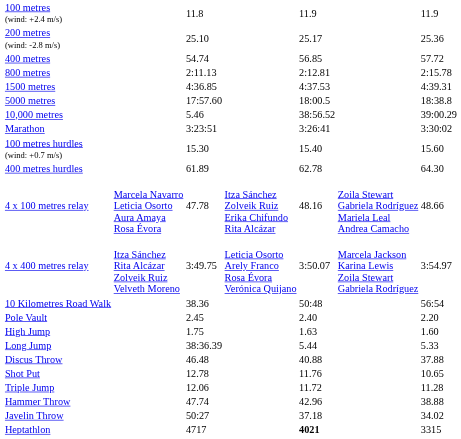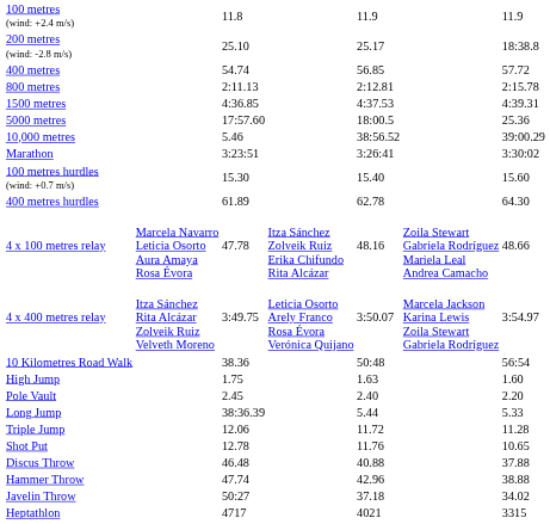 <table>
 <tr>
 <td><a href='#'>100 metres</a><br><small>(wind: +2.4 m/s)</small></td>
 <td></td>
 <td>11.8</td>
 <td></td>
 <td>11.9</td>
 <td></td>
 <td>11.9</td>
 </tr>
 <tr>
 <td><a href='#'>200 metres</a><br><small>(wind: -2.8 m/s)</small></td>
 <td></td>
 <td>25.10</td>
 <td></td>
 <td>25.17</td>
 <td></td>
-<td>25.36</td>
+<td>18:38.8</td>
 </tr>
 <tr>
 <td><a href='#'>400 metres</a></td>
 <td></td>
 <td>54.74 </td>
 <td></td>
 <td>56.85</td>
 <td></td>
 <td>57.72</td>
 </tr>
 <tr>
 <td><a href='#'>800 metres</a></td>
 <td></td>
 <td>2:11.13 </td>
 <td></td>
 <td>2:12.81</td>
 <td></td>
 <td>2:15.78</td>
 </tr>
 <tr>
 <td><a href='#'>1500 metres</a></td>
 <td></td>
 <td>4:36.85 </td>
 <td></td>
 <td>4:37.53</td>
 <td></td>
 <td>4:39.31</td>
 </tr>
 <tr>
 <td><a href='#'>5000 metres</a></td>
 <td></td>
 <td>17:57.60</td>
 <td></td>
 <td>18:00.5</td>
 <td></td>
-<td>18:38.8</td>
+<td>25.36</td>
 </tr>
 <tr>
 <td><a href='#'>10,000 metres</a></td>
 <td></td>
 <td>5.46 </td>
 <td></td>
 <td>38:56.52</td>
 <td></td>
 <td>39:00.29</td>
 </tr>
 <tr>
 <td><a href='#'>Marathon</a></td>
 <td></td>
 <td>3:23:51</td>
 <td></td>
 <td>3:26:41</td>
 <td></td>
 <td>3:30:02</td>
 </tr>
 <tr>
 <td><a href='#'>100 metres hurdles</a><br><small>(wind: +0.7 m/s)</small></td>
 <td></td>
 <td>15.30</td>
 <td></td>
 <td>15.40</td>
 <td></td>
 <td>15.60</td>
 </tr>
 <tr>
 <td><a href='#'>400 metres hurdles</a></td>
 <td></td>
 <td>61.89 </td>
 <td></td>
 <td>62.78</td>
 <td></td>
 <td>64.30</td>
 </tr>
 <tr>
 <td><a href='#'>4 x 100 metres relay</a></td>
 <td> <br> <a href='#'>Marcela Navarro</a> <br> <a href='#'>Leticia Osorto</a> <br> <a href='#'>Aura Amaya</a> <br> <a href='#'>Rosa Évora</a></td>
 <td>47.78 </td>
 <td> <br> <a href='#'>Itza Sánchez</a> <br> <a href='#'>Zolveik Ruiz</a>  <br> <a href='#'>Erika Chifundo</a> <br> <a href='#'>Rita Alcázar</a> <br></td>
 <td>48.16</td>
 <td> <br> <a href='#'>Zoila Stewart</a> <br> <a href='#'>Gabriela Rodríguez</a> <br> <a href='#'>Mariela Leal</a> <br> <a href='#'>Andrea Camacho</a></td>
 <td>48.66</td>
 </tr>
 <tr>
 <td><a href='#'>4 x 400 metres relay</a></td>
 <td>  <br> <a href='#'>Itza Sánchez</a> <br> <a href='#'>Rita Alcázar</a> <br> <a href='#'>Zolveik Ruiz</a> <br> <a href='#'>Velveth Moreno</a></td>
 <td>3:49.75 </td>
 <td> <br> <a href='#'>Leticia Osorto</a> <br> <a href='#'>Arely Franco</a> <br> <a href='#'>Rosa Évora</a> <br> <a href='#'>Verónica Quijano</a></td>
 <td>3:50.07</td>
 <td> <br> <a href='#'>Marcela Jackson</a> <br> <a href='#'>Karina Lewis</a> <br> <a href='#'>Zoila Stewart</a> <br> <a href='#'>Gabriela Rodríguez</a></td>
 <td>3:54.97</td>
 </tr>
 <tr>
 <td><a href='#'>10 Kilometres Road Walk</a></td>
 <td></td>
 <td>38.36</td>
 <td></td>
 <td>50:48</td>
 <td></td>
 <td>56:54</td>
 </tr>
 <tr>
+<td><a href='#'>High Jump</a></td>
+<td></td>
+<td>1.75</td>
+<td></td>
+<td>1.63</td>
+<td></td>
+<td>1.60</td>
+</tr>
+<tr>
 <td><a href='#'>Pole Vault</a></td>
 <td></td>
 <td>2.45</td>
 <td></td>
 <td>2.40</td>
 <td></td>
 <td>2.20</td>
-</tr>
-<tr>
-<td><a href='#'>High Jump</a></td>
-<td></td>
-<td>1.75</td>
-<td></td>
-<td>1.63</td>
-<td></td>
-<td>1.60</td>
 </tr>
 <tr>
 <td><a href='#'>Long Jump</a></td>
 <td></td>
 <td>38:36.39</td>
 <td></td>
 <td>5.44</td>
 <td></td>
 <td>5.33</td>
 </tr>
 <tr>
-<td><a href='#'>Discus Throw</a></td>
+<td><a href='#'>Triple Jump</a></td>
 <td></td>
-<td>46.48 </td>
+<td>12.06</td>
 <td></td>
-<td>40.88</td>
+<td>11.72</td>
 <td></td>
-<td>37.88</td>
+<td>11.28</td>
 </tr>
 <tr>
 <td><a href='#'>Shot Put</a></td>
 <td></td>
 <td>12.78 </td>
 <td></td>
 <td>11.76</td>
 <td></td>
 <td>10.65</td>
 </tr>
 <tr>
-<td><a href='#'>Triple Jump</a></td>
+<td><a href='#'>Discus Throw</a></td>
 <td></td>
-<td>12.06</td>
+<td>46.48 </td>
 <td></td>
-<td>11.72</td>
+<td>40.88</td>
 <td></td>
-<td>11.28</td>
+<td>37.88</td>
 </tr>
 <tr>
 <td><a href='#'>Hammer Throw</a></td>
 <td></td>
 <td>47.74 </td>
 <td></td>
 <td>42.96</td>
 <td></td>
 <td>38.88</td>
 </tr>
 <tr>
 <td><a href='#'>Javelin Throw</a></td>
 <td></td>
 <td>50:27 </td>
 <td></td>
 <td>37.18</td>
 <td></td>
 <td>34.02</td>
 </tr>
 <tr>
 <td><a href='#'>Heptathlon</a></td>
 <td></td>
 <td>4717 </td>
 <td></td>
-<td><strong>4021</strong></td>
+<td>4021</td>
 <td></td>
 <td>3315</td>
 </tr>
 </table>
